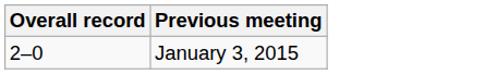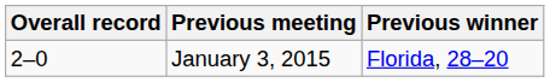 <table class="wikitable">
 <tr>
 <th>Overall record</th>
 <th>Previous meeting</th>
+<th>Previous winner</th>
 </tr>
 <tr>
 <td>2–0</td>
 <td>January 3, 2015</td>
+<td><a href='#'>Florida</a>, <a href='#'>28–20</a></td>
 </tr>
 </table>
